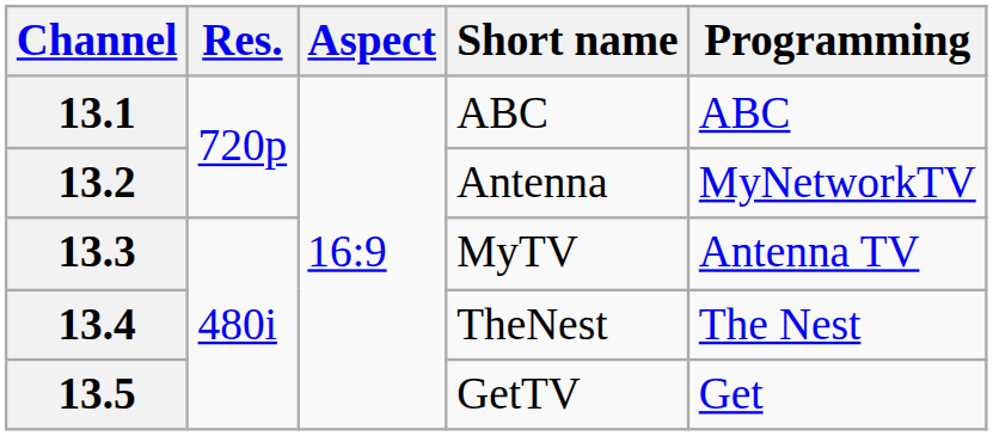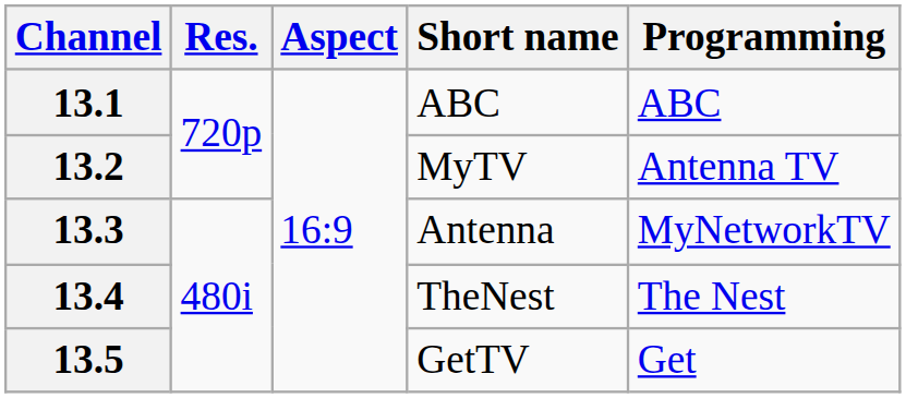 <table class="wikitable">
 <tr>
 <th scope = "col"><a href='#'>Channel</a></th>
 <th scope = "col"><a href='#'>Res.</a></th>
 <th scope = "col"><a href='#'>Aspect</a></th>
 <th scope = "col">Short name</th>
 <th scope = "col">Programming</th>
 </tr>
 <tr>
 <th scope = "row">13.1</th>
 <td rowspan=2><a href='#'>720p</a></td>
 <td rowspan=5><a href='#'>16:9</a></td>
 <td>ABC</td>
 <td><a href='#'>ABC</a></td>
 </tr>
 <tr>
 <th scope = "row">13.2</th>
-<td>Antenna</td>
-<td><a href='#'>MyNetworkTV</a></td>
+<td>MyTV</td>
+<td><a href='#'>Antenna TV</a></td>
 </tr>
 <tr>
 <th scope = "row">13.3</th>
 <td rowspan=3><a href='#'>480i</a></td>
-<td>MyTV</td>
-<td><a href='#'>Antenna TV</a></td>
+<td>Antenna</td>
+<td><a href='#'>MyNetworkTV</a></td>
 </tr>
 <tr>
 <th scope = "row">13.4</th>
 <td>TheNest</td>
 <td><a href='#'>The Nest</a></td>
 </tr>
 <tr>
 <th scope = "row">13.5</th>
 <td>GetTV</td>
 <td><a href='#'>Get</a></td>
 </tr>
 </table>
